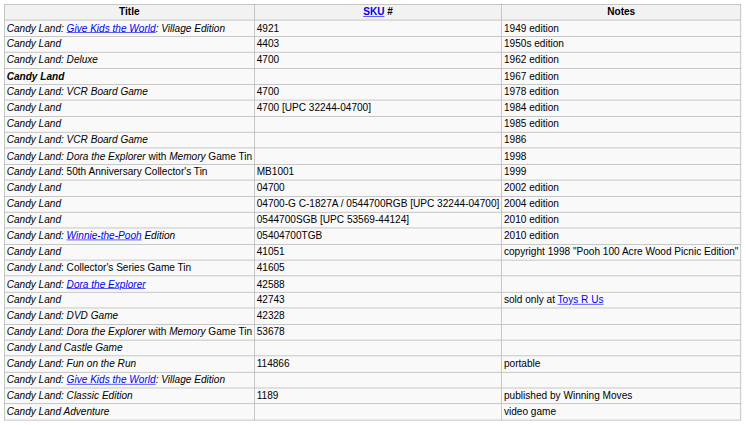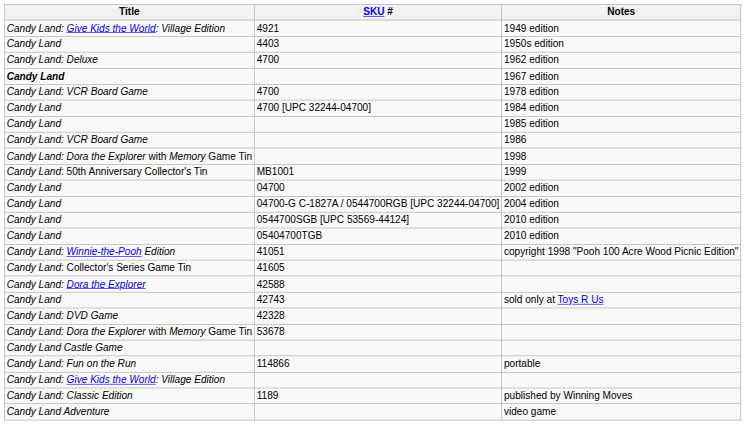 <table class="wikitable">
 <tr>
 <th>Title</th>
 <th><a href='#'>SKU</a> #</th>
 <th>Notes</th>
 </tr>
 <tr>
 <td><em>Candy Land: <a href='#'>Give Kids the World</a>: Village Edition</em></td>
 <td>4921</td>
 <td>1949 edition</td>
 </tr>
 <tr>
 <td><em>Candy Land</em></td>
 <td>4403</td>
 <td>1950s edition</td>
 </tr>
 <tr>
 <td><em>Candy Land: Deluxe</em></td>
 <td>4700</td>
 <td>1962 edition</td>
 </tr>
 <tr>
 <td><strong><em>Candy Land</em></strong></td>
 <td></td>
 <td>1967 edition</td>
 </tr>
 <tr>
 <td><em>Candy Land: VCR Board Game</em></td>
 <td>4700</td>
 <td>1978 edition</td>
 </tr>
 <tr>
 <td><em>Candy Land</em></td>
 <td>4700 [UPC 32244-04700]</td>
 <td>1984 edition</td>
 </tr>
 <tr>
 <td><em>Candy Land</em></td>
 <td></td>
 <td>1985 edition</td>
 </tr>
 <tr>
 <td><em>Candy Land: VCR Board Game</em></td>
 <td></td>
 <td>1986</td>
 </tr>
 <tr>
 <td><em>Candy Land: Dora the Explorer</em> with <em>Memory</em> Game Tin</td>
 <td></td>
 <td>1998</td>
 </tr>
 <tr>
 <td><em>Candy Land</em>: 50th Anniversary Collector's Tin</td>
 <td>MB1001</td>
 <td>1999</td>
 </tr>
 <tr>
 <td><em>Candy Land</em></td>
 <td>04700</td>
 <td>2002 edition</td>
 </tr>
 <tr>
 <td><em>Candy Land</em></td>
 <td>04700-G C-1827A / 0544700RGB [UPC 32244-04700]</td>
 <td>2004 edition</td>
 </tr>
 <tr>
 <td><em>Candy Land</em></td>
 <td>0544700SGB [UPC 53569-44124]</td>
 <td>2010 edition</td>
 </tr>
 <tr>
-<td><em>Candy Land: <a href='#'>Winnie-the-Pooh</a> Edition</em></td>
+<td><em>Candy Land</em></td>
 <td>05404700TGB</td>
 <td>2010 edition</td>
 </tr>
 <tr>
-<td><em>Candy Land</em></td>
+<td><em>Candy Land: <a href='#'>Winnie-the-Pooh</a> Edition</em></td>
 <td>41051</td>
 <td>copyright 1998 "Pooh 100 Acre Wood Picnic Edition"</td>
 </tr>
 <tr>
 <td><em>Candy Land</em>: Collector's Series Game Tin</td>
 <td>41605</td>
 <td></td>
 </tr>
 <tr>
 <td><em>Candy Land: <a href='#'>Dora the Explorer</a></em></td>
 <td>42588</td>
 <td></td>
 </tr>
 <tr>
 <td><em>Candy Land</em></td>
 <td>42743</td>
 <td>sold only at <a href='#'>Toys R Us</a></td>
 </tr>
 <tr>
 <td><em>Candy Land: DVD Game</em></td>
 <td>42328</td>
 <td></td>
 </tr>
 <tr>
 <td><em>Candy Land: Dora the Explorer</em> with <em>Memory</em> Game Tin</td>
 <td>53678</td>
 <td></td>
 </tr>
 <tr>
 <td><em>Candy Land Castle Game</em></td>
 <td></td>
 <td></td>
 </tr>
 <tr>
 <td><em>Candy Land: Fun on the Run</em></td>
 <td>114866</td>
 <td>portable</td>
 </tr>
 <tr>
 <td><em>Candy Land: <a href='#'>Give Kids the World</a>: Village Edition</em></td>
 <td></td>
 <td></td>
 </tr>
 <tr>
 <td><em>Candy Land: Classic Edition</em></td>
 <td>1189</td>
 <td>published by Winning Moves</td>
 </tr>
 <tr>
 <td><em>Candy Land Adventure</em></td>
 <td></td>
 <td>video game</td>
 </tr>
 </table>
